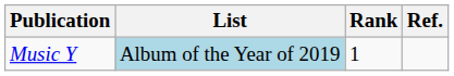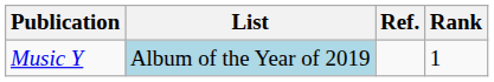 <table class="wikitable">
 <tr>
 <th>Publication</th>
 <th>List</th>
+<th>Ref.</th>
 <th>Rank</th>
-<th>Ref.</th>
 </tr>
 <tr>
 <td><em><a href='#'>Music Y</a></em></td>
 <td style="background: lightblue;">Album of the Year of 2019</td>
+<td></td>
 <td>1</td>
-<td></td>
 </tr>
 </table>
